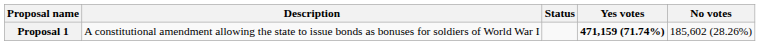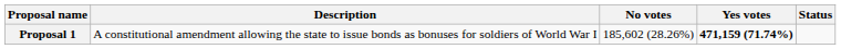 <table class="wikitable sortable plainrowheaders">
 <tr>
 <th scope="col">Proposal name</th>
 <th class="unsortable" scope="col">Description</th>
+<th scope="col">No votes</th>
+<th scope="col">Yes votes</th>
 <th scope="col">Status</th>
-<th scope="col">Yes votes</th>
-<th scope="col">No votes</th>
 </tr>
 <tr>
 <th scope="row">Proposal 1</th>
 <td>A constitutional amendment allowing the state to issue bonds as bonuses for soldiers of World War I</td>
+<td>185,602 (28.26%)</td>
+<td><strong>471,159 (71.74%)</strong></td>
 <td></td>
-<td><strong>471,159 (71.74%)</strong></td>
-<td>185,602 (28.26%)</td>
 </tr>
 </table>
